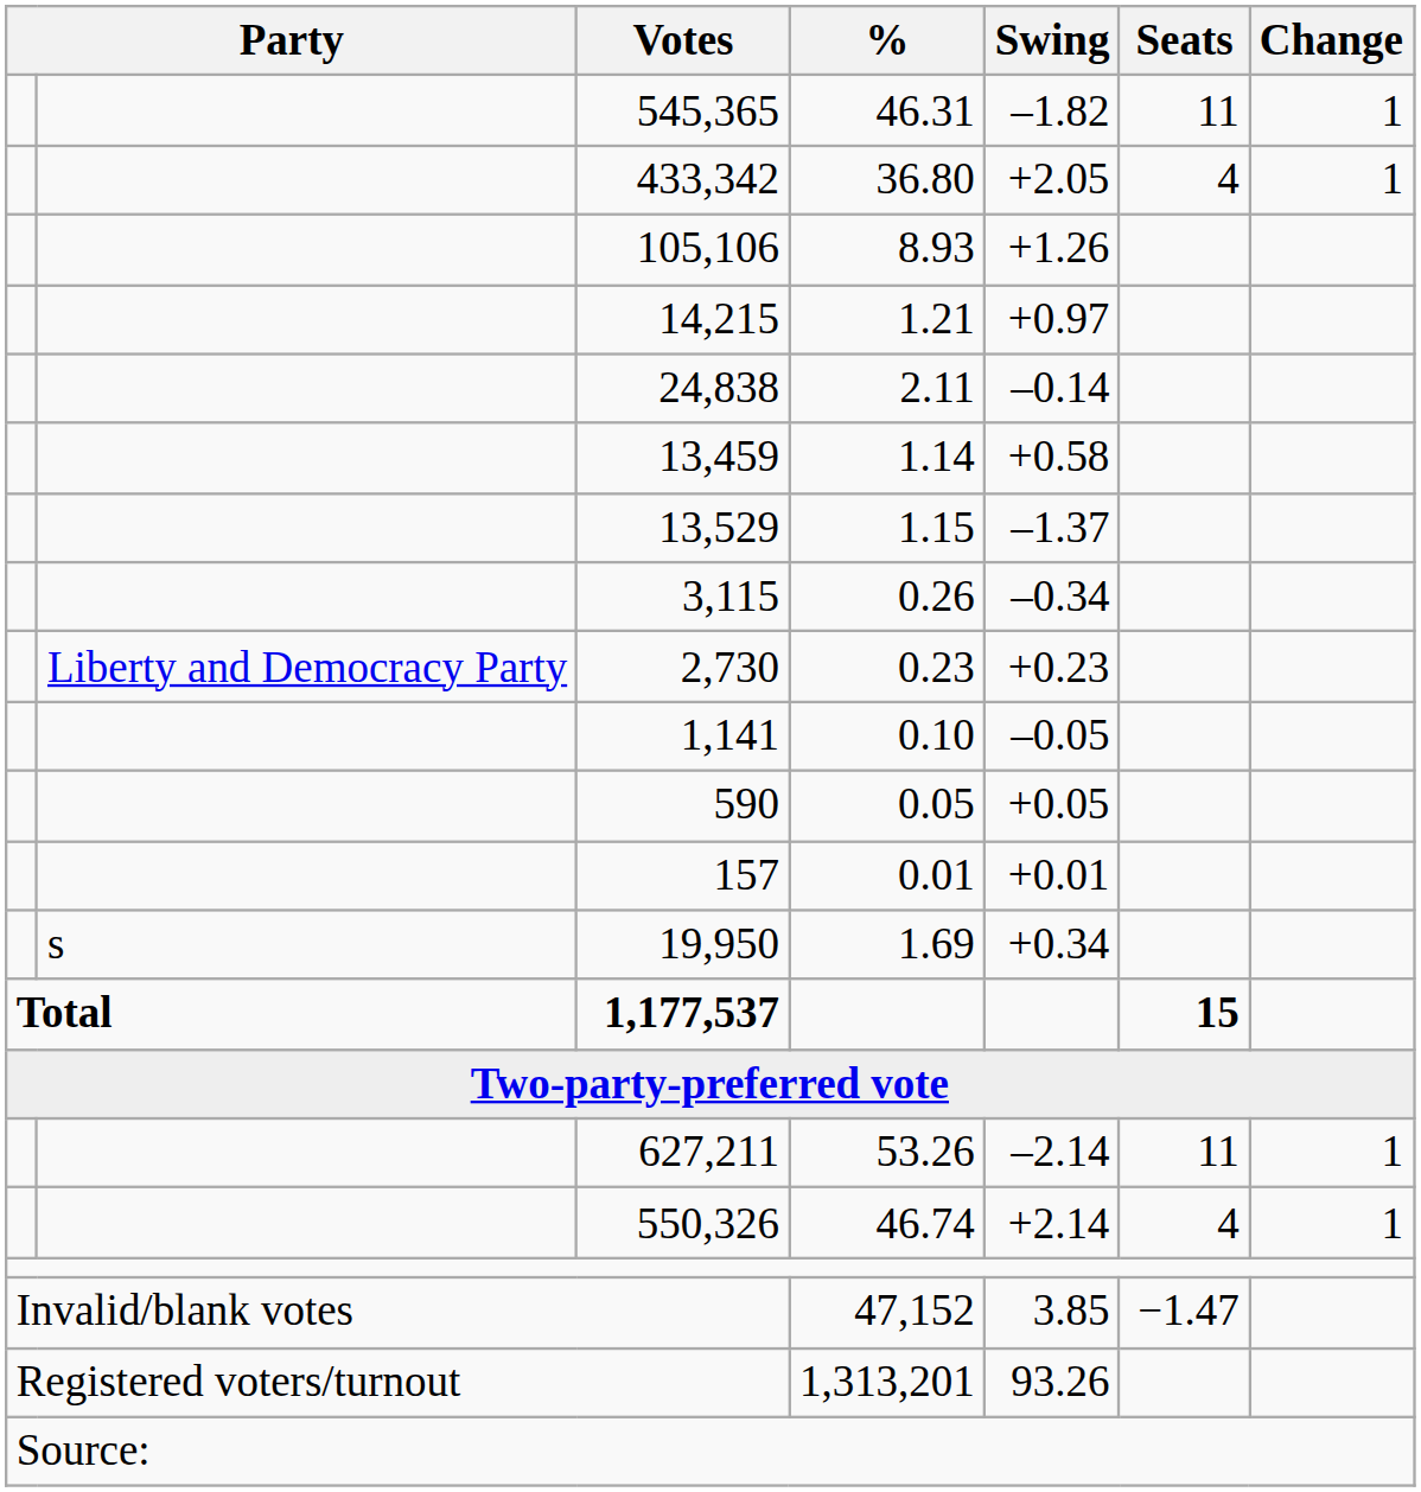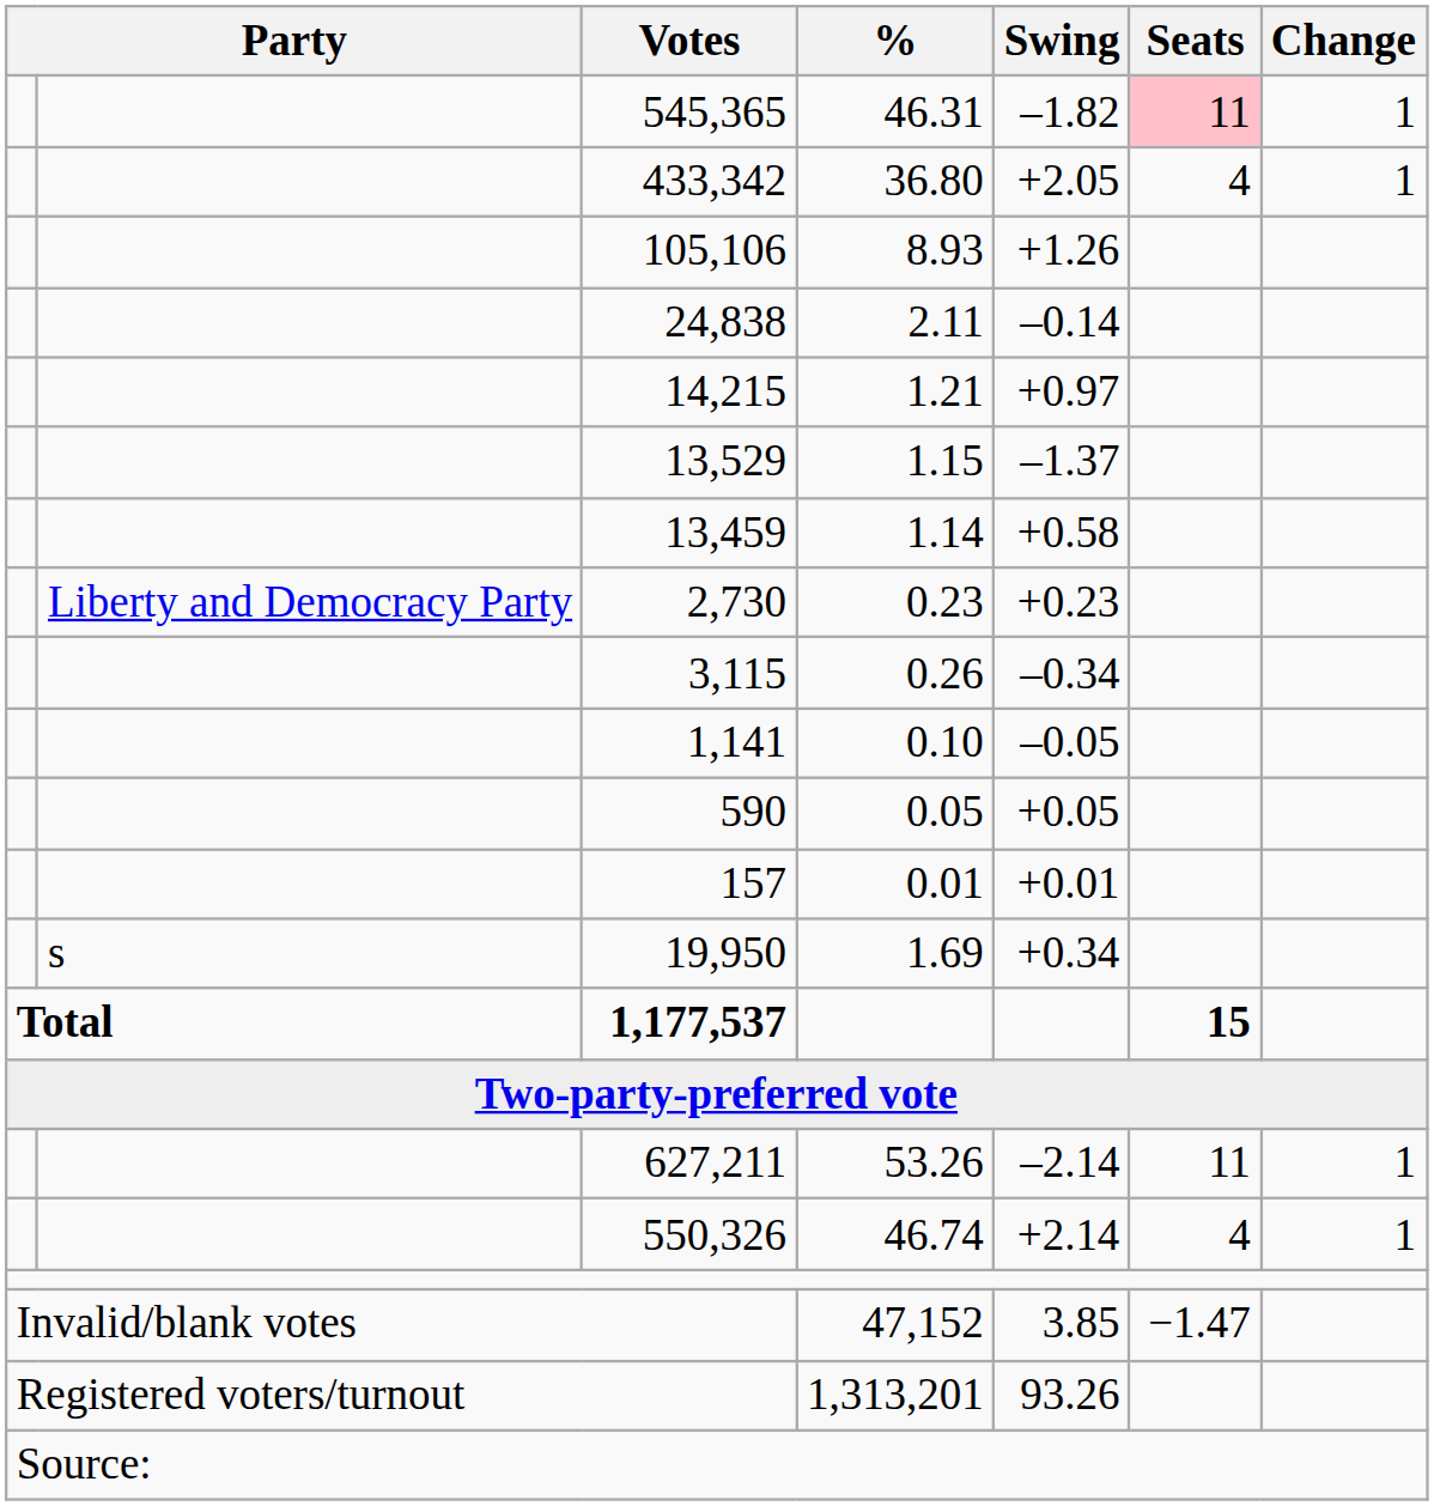 <table class="wikitable">
 <tr>
 <th style="width:200px" colspan=2><strong>Party</strong></th>
 <th style="width:70px; text-align:center;"><strong>Votes</strong></th>
 <th style="width:40px; text-align:center;"><strong>%</strong></th>
 <th style="width:40px; text-align:center;"><strong>Swing</strong></th>
 <th style="width:40px; text-align:center;"><strong>Seats</strong></th>
 <th style="width:40px; text-align:center;"><strong>Change</strong></th>
 </tr>
 <tr>
 <td> </td>
 <td></td>
 <td align=right>545,365</td>
 <td align=right>46.31</td>
 <td align=right>–1.82</td>
-<td align=right>11</td>
+<td align=right style="background: pink;">11</td>
 <td align=right> 1</td>
 </tr>
 <tr>
 <td> </td>
 <td></td>
 <td align=right>433,342</td>
 <td align=right>36.80</td>
 <td align=right>+2.05</td>
 <td align=right>4</td>
 <td align=right> 1</td>
 </tr>
 <tr>
 <td> </td>
 <td></td>
 <td align=right>105,106</td>
 <td align=right>8.93</td>
 <td align=right>+1.26</td>
 <td align=right></td>
 <td align=right></td>
 </tr>
 <tr>
 <td> </td>
 <td></td>
-<td align=right>14,215</td>
-<td align=right>1.21</td>
-<td align=right>+0.97</td>
-<td align=right></td>
-<td align=right></td>
-</tr>
-<tr>
-<td> </td>
-<td></td>
 <td align=right>24,838</td>
 <td align=right>2.11</td>
 <td align=right>–0.14</td>
 <td align=right></td>
 <td align=right></td>
 </tr>
 <tr>
 <td> </td>
 <td></td>
-<td align=right>13,459</td>
-<td align=right>1.14</td>
-<td align=right>+0.58</td>
+<td align=right>14,215</td>
+<td align=right>1.21</td>
+<td align=right>+0.97</td>
 <td align=right></td>
 <td align=right></td>
 </tr>
 <tr>
 <td> </td>
 <td></td>
 <td align=right>13,529</td>
 <td align=right>1.15</td>
 <td align=right>–1.37</td>
 <td align=right></td>
 <td align=right></td>
 </tr>
 <tr>
 <td> </td>
 <td></td>
-<td align=right>3,115</td>
-<td align=right>0.26</td>
-<td align=right>–0.34</td>
+<td align=right>13,459</td>
+<td align=right>1.14</td>
+<td align=right>+0.58</td>
 <td align=right></td>
 <td align=right></td>
 </tr>
 <tr>
 <td> </td>
 <td><a href='#'>Liberty and Democracy Party</a></td>
 <td align=right>2,730</td>
 <td align=right>0.23</td>
 <td align=right>+0.23</td>
+<td align=right></td>
+<td align=right></td>
+</tr>
+<tr>
+<td> </td>
+<td></td>
+<td align=right>3,115</td>
+<td align=right>0.26</td>
+<td align=right>–0.34</td>
 <td align=right></td>
 <td align=right></td>
 </tr>
 <tr>
 <td> </td>
 <td></td>
 <td align=right>1,141</td>
 <td align=right>0.10</td>
 <td align=right>–0.05</td>
 <td align=right></td>
 <td align=right></td>
 </tr>
 <tr>
 <td> </td>
 <td></td>
 <td align=right>590</td>
 <td align=right>0.05</td>
 <td align=right>+0.05</td>
 <td align=right></td>
 <td align=right></td>
 </tr>
 <tr>
 <td> </td>
 <td></td>
 <td align=right>157</td>
 <td align=right>0.01</td>
 <td align=right>+0.01</td>
 <td align=right></td>
 <td align=right></td>
 </tr>
 <tr>
 <td> </td>
 <td>s</td>
 <td align=right>19,950</td>
 <td align=right>1.69</td>
 <td align=right>+0.34</td>
 <td align=right></td>
 <td align=right></td>
 </tr>
 <tr>
 <td colspan=2><strong>Total</strong></td>
 <td align="right"><strong>1,177,537</strong></td>
 <td align="right"><strong> </strong></td>
 <td align="right"><strong> </strong></td>
 <td align="right"><strong>15</strong></td>
 <td align=right></td>
 </tr>
 <tr>
 <td colspan="7" style="text-align:center; background:#eee;"><strong><a href='#'>Two-party-preferred vote</a></strong></td>
 </tr>
 <tr>
 <td> </td>
 <td></td>
 <td align=right>627,211</td>
 <td align=right>53.26</td>
 <td align=right>–2.14</td>
 <td align=right>11</td>
 <td align=right> 1</td>
 </tr>
 <tr>
 <td> </td>
 <td></td>
 <td align=right>550,326</td>
 <td align=right>46.74</td>
 <td align=right>+2.14</td>
 <td align=right>4</td>
 <td align=right> 1</td>
 </tr>
 <tr>
 <td colspan=7></td>
 </tr>
 <tr>
 <td colspan=3 align=left>Invalid/blank votes</td>
 <td align=right>47,152</td>
 <td align=right>3.85</td>
 <td align=right>−1.47</td>
 <td></td>
 </tr>
 <tr>
 <td colspan=3 align=left>Registered voters/turnout</td>
 <td align=right>1,313,201</td>
 <td align=right>93.26</td>
 <td></td>
 <td></td>
 </tr>
 <tr>
 <td colspan=7 align=left>Source: </td>
 </tr>
 </table>
